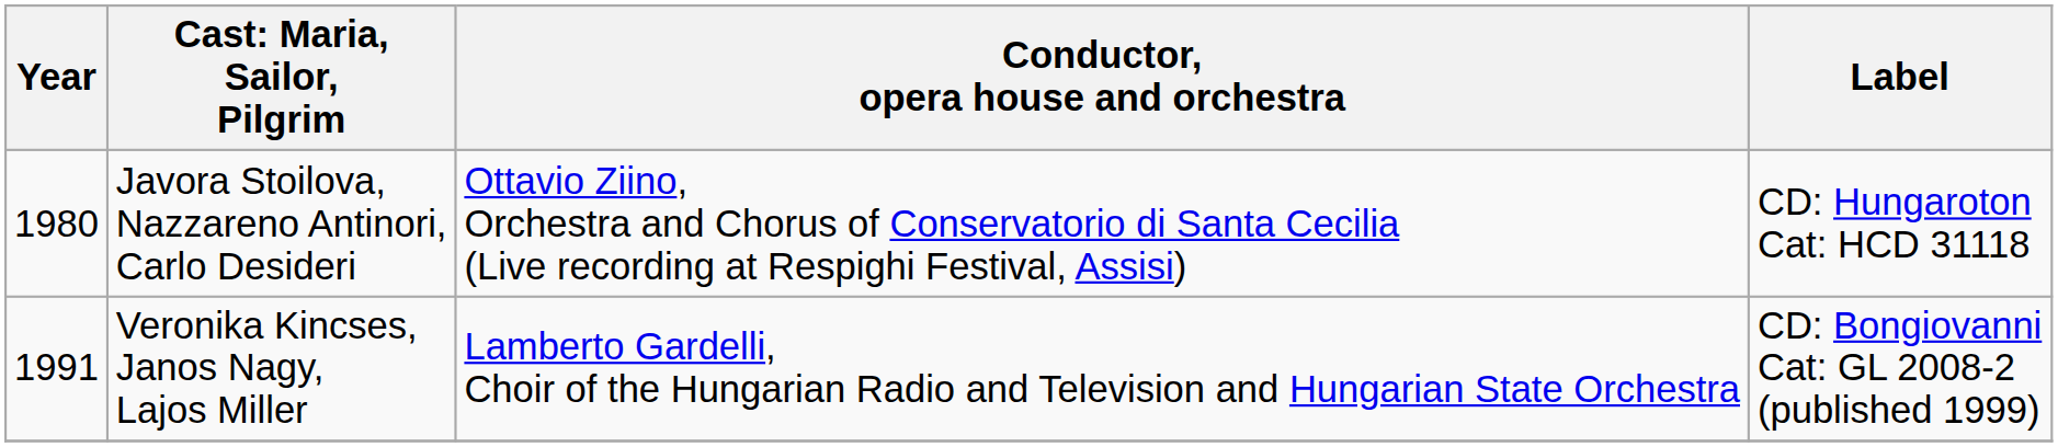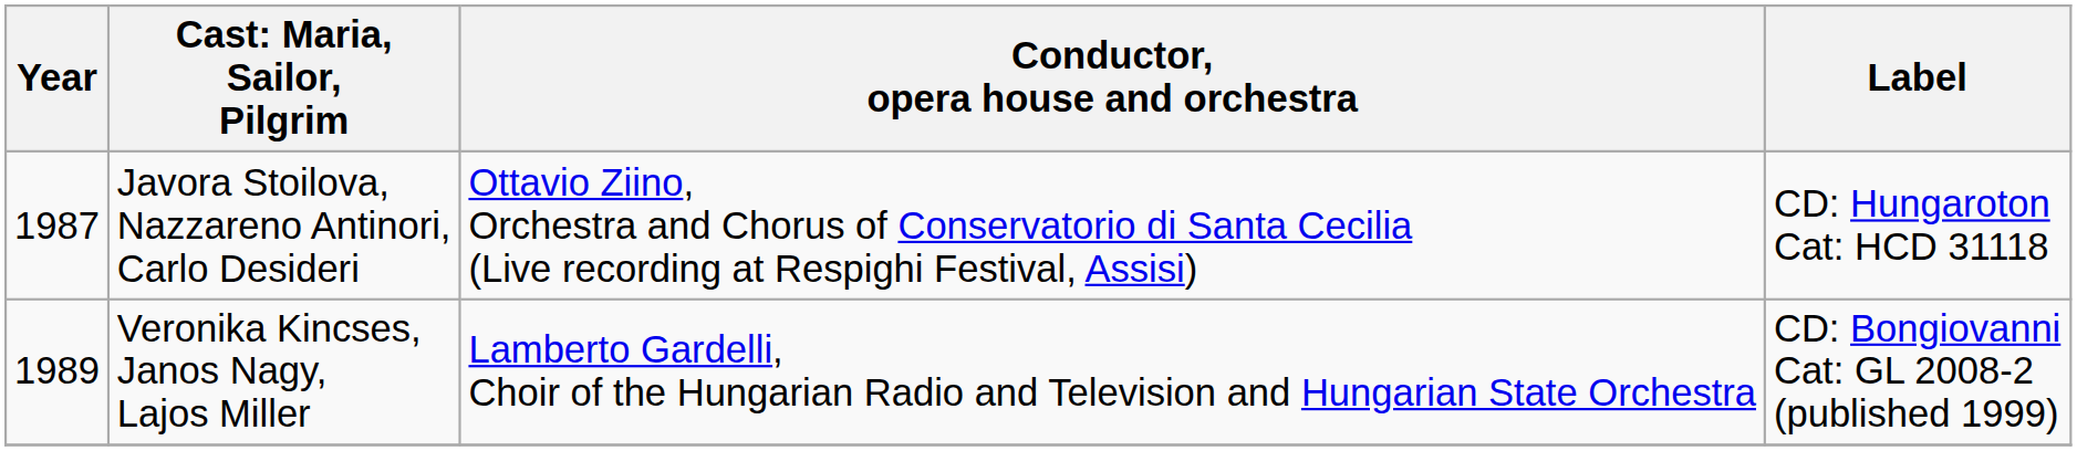 <table class="wikitable">
 <tr>
 <th>Year</th>
 <th>Cast: Maria,<br>Sailor,<br>Pilgrim</th>
 <th>Conductor,<br>opera house and orchestra</th>
 <th>Label</th>
 </tr>
 <tr>
-<td>1980</td>
+<td>1987</td>
 <td>Javora Stoilova,<br>Nazzareno Antinori,<br>Carlo Desideri</td>
 <td><a href='#'>Ottavio Ziino</a>,<br>Orchestra and Chorus of <a href='#'>Conservatorio di Santa Cecilia</a><br>(Live recording at Respighi Festival, <a href='#'>Assisi</a>)</td>
 <td>CD: <a href='#'>Hungaroton</a><br>Cat: HCD 31118</td>
 </tr>
 <tr>
-<td>1991</td>
+<td>1989</td>
 <td>Veronika Kincses,<br>Janos Nagy,<br>Lajos Miller</td>
 <td><a href='#'>Lamberto Gardelli</a>,<br>Choir of the Hungarian Radio and Television and <a href='#'>Hungarian State Orchestra</a></td>
 <td>CD: <a href='#'>Bongiovanni</a><br>Cat: GL 2008-2<br>(published 1999)</td>
 </tr>
 <tr>
 </tr>
 </table>
